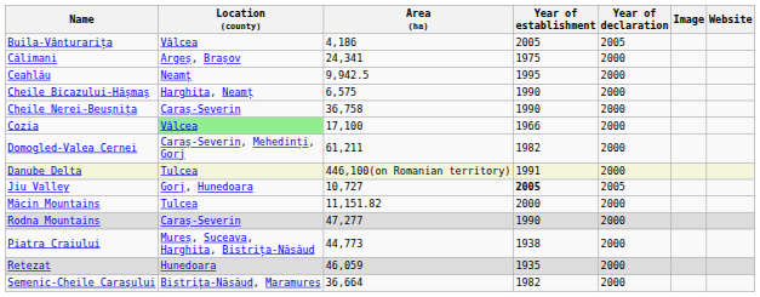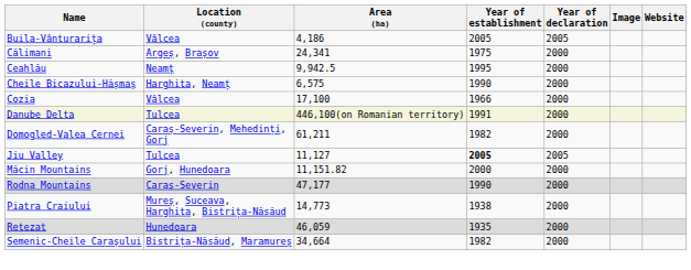 <table class="wikitable sortable" border="1">
 <tr>
 <th>Name</th>
 <th>Location<br><small>(county)</small></th>
 <th>Area<br><small>(ha)</small></th>
 <th>Year of<br>establishment</th>
 <th>Year of<br>declaration</th>
 <th>Image</th>
 <th>Website</th>
 </tr>
 <tr>
 <td><a href='#'>Buila-Vânturarița</a></td>
 <td><a href='#'>Vâlcea</a></td>
 <td>4,186</td>
 <td>2005</td>
 <td>2005</td>
 <td></td>
 <td></td>
 </tr>
 <tr>
 <td><a href='#'>Călimani</a></td>
 <td><a href='#'>Argeș</a>, <a href='#'>Brașov</a></td>
 <td>24,341</td>
 <td>1975</td>
 <td>2000</td>
 <td></td>
 <td></td>
 </tr>
 <tr>
 <td><a href='#'>Ceahlău</a></td>
 <td><a href='#'>Neamț</a></td>
 <td>9,942.5</td>
 <td>1995</td>
 <td>2000</td>
 <td></td>
 <td></td>
 </tr>
 <tr>
 <td><a href='#'>Cheile Bicazului-Hășmaș</a></td>
 <td><a href='#'>Harghita</a>, <a href='#'>Neamț</a></td>
 <td>6,575</td>
 <td>1990</td>
 <td>2000</td>
 <td></td>
 <td></td>
 </tr>
 <tr>
-<td><a href='#'>Cheile Nerei-Beușnița</a></td>
-<td><a href='#'>Caraș-Severin</a></td>
-<td>36,758</td>
-<td>1990</td>
-<td>2000</td>
-<td></td>
-<td></td>
-</tr>
-<tr>
 <td><a href='#'>Cozia</a></td>
-<td style="background: lightgreen;"><a href='#'>Vâlcea</a></td>
+<td><a href='#'>Vâlcea</a></td>
 <td>17,100</td>
 <td>1966</td>
-<td>2000</td>
-<td></td>
-<td></td>
-</tr>
-<tr>
-<td><a href='#'>Domogled-Valea Cernei</a></td>
-<td><a href='#'>Caraș-Severin</a>, <a href='#'>Mehedinți</a>,<br><a href='#'>Gorj</a></td>
-<td>61,211</td>
-<td>1982</td>
 <td>2000</td>
 <td></td>
 <td></td>
 </tr>
 <tr bgcolor="beige">
 <td><a href='#'>Danube Delta</a></td>
 <td><a href='#'>Tulcea</a></td>
 <td>446,100(on Romanian territory)</td>
 <td>1991</td>
 <td>2000</td>
 <td></td>
 <td></td>
 </tr>
 <tr>
+<td><a href='#'>Domogled-Valea Cernei</a></td>
+<td><a href='#'>Caraș-Severin</a>, <a href='#'>Mehedinți</a>,<br><a href='#'>Gorj</a></td>
+<td>61,211</td>
+<td>1982</td>
+<td>2000</td>
+<td></td>
+<td></td>
+</tr>
+<tr>
 <td><a href='#'>Jiu Valley</a></td>
-<td><a href='#'>Gorj</a>, <a href='#'>Hunedoara</a></td>
-<td>10,727</td>
+<td><a href='#'>Tulcea</a></td>
+<td>11,127</td>
 <td><strong>2005</strong></td>
 <td>2005</td>
 <td></td>
 <td></td>
 </tr>
 <tr>
 <td><a href='#'>Măcin Mountains</a></td>
-<td><a href='#'>Tulcea</a></td>
+<td><a href='#'>Gorj</a>, <a href='#'>Hunedoara</a></td>
 <td>11,151.82</td>
 <td>2000</td>
 <td>2000</td>
 <td></td>
 <td></td>
 </tr>
 <tr bgcolor="gainsboro">
 <td><a href='#'>Rodna Mountains</a></td>
 <td><a href='#'>Caraș-Severin</a></td>
-<td>47,277</td>
+<td>47,177</td>
 <td>1990</td>
 <td>2000</td>
 <td></td>
 <td></td>
 </tr>
 <tr>
 <td><a href='#'>Piatra Craiului</a></td>
 <td><a href='#'>Mureș</a>, <a href='#'>Suceava</a>,<br><a href='#'>Harghita</a>, <a href='#'>Bistrița-Năsăud</a></td>
-<td>44,773</td>
+<td>14,773</td>
 <td>1938</td>
 <td>2000</td>
 <td></td>
 <td></td>
 </tr>
 <tr bgcolor="gainsboro">
 <td><a href='#'>Retezat</a></td>
 <td><a href='#'>Hunedoara</a></td>
 <td>46,059</td>
 <td>1935</td>
 <td>2000</td>
 <td></td>
 <td></td>
 </tr>
 <tr>
 <td><a href='#'>Semenic-Cheile Carașului</a></td>
 <td><a href='#'>Bistrița-Năsăud</a>, <a href='#'>Maramureș</a></td>
-<td>36,664</td>
+<td>34,664</td>
 <td>1982</td>
 <td>2000</td>
 <td></td>
 <td></td>
 </tr>
 </table>
